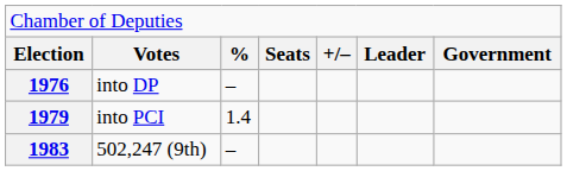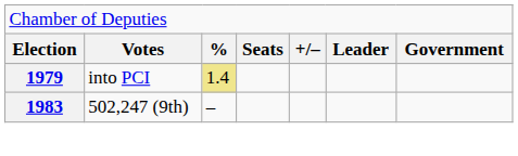 <table class=wikitable style="width:50%; border:1px #AAAAFF solid">
 <tr>
 <td colspan=7><a href='#'>Chamber of Deputies</a></td>
 </tr>
 <tr>
 <th>Election</th>
 <th>Votes</th>
 <th>%</th>
 <th>Seats</th>
 <th>+/–</th>
 <th>Leader</th>
 <th>Government</th>
 </tr>
 <tr>
-<th><a href='#'>1976</a></th>
-<td>into <a href='#'>DP</a></td>
-<td>–</td>
-<td></td>
-<td></td>
-<td></td>
-<td></td>
-</tr>
-<tr>
 <th><a href='#'>1979</a></th>
 <td>into <a href='#'>PCI</a></td>
-<td>1.4</td>
+<td style="background: khaki;">1.4</td>
 <td></td>
 <td></td>
 <td></td>
 <td></td>
 </tr>
 <tr>
 <th><a href='#'>1983</a></th>
 <td>502,247 (9th)</td>
 <td>–</td>
 <td></td>
 <td></td>
 <td></td>
 <td></td>
 </tr>
 </table>
